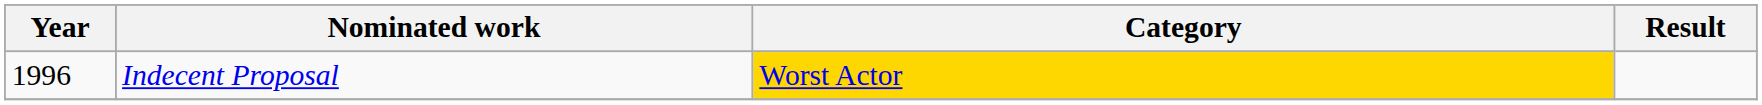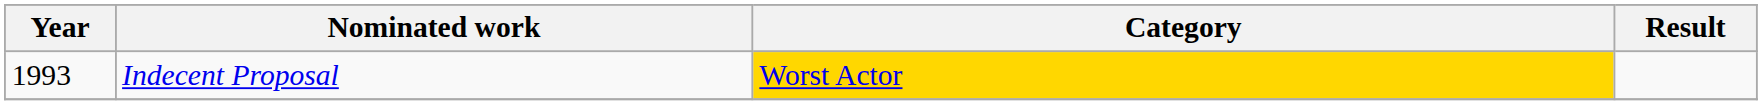 <table width="75%" class="wikitable">
 <tr>
 <th width="10">Year</th>
 <th width="220">Nominated work</th>
 <th width="300">Category</th>
 <th width="30">Result</th>
 </tr>
 <tr>
-<td>1996</td>
+<td>1993</td>
 <td><em><a href='#'>Indecent Proposal</a></em></td>
 <td style="background: gold;"><a href='#'>Worst Actor</a></td>
 <td></td>
 </tr>
 <tr>
 </tr>
 </table>
